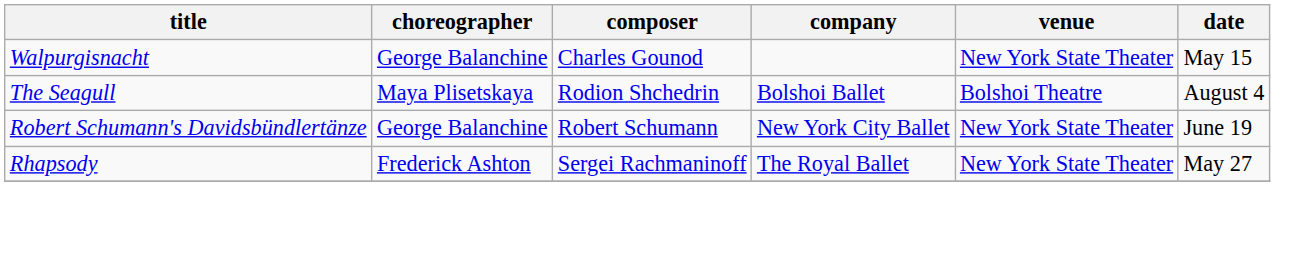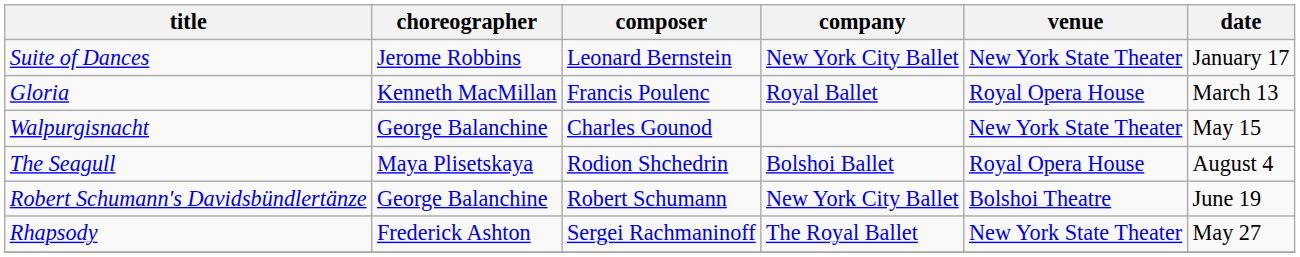 <table class="wikitable sortable">
 <tr>
 <th>title</th>
 <th>choreographer</th>
 <th>composer</th>
 <th>company</th>
 <th>venue</th>
 <th>date</th>
+</tr>
+<tr>
+<td><em><a href='#'>Suite of Dances</a></em></td>
+<td><a href='#'>Jerome Robbins</a></td>
+<td><a href='#'>Leonard Bernstein</a></td>
+<td><a href='#'>New York City Ballet</a></td>
+<td><a href='#'>New York State Theater</a></td>
+<td>January 17</td>
+</tr>
+<tr>
+<td><em><a href='#'>Gloria</a></em></td>
+<td><a href='#'>Kenneth MacMillan</a></td>
+<td><a href='#'>Francis Poulenc</a></td>
+<td><a href='#'>Royal Ballet</a></td>
+<td><a href='#'>Royal Opera House</a></td>
+<td>March 13</td>
 </tr>
 <tr>
 <td><em><a href='#'>Walpurgisnacht</a></em></td>
 <td><a href='#'>George Balanchine</a></td>
 <td><a href='#'>Charles Gounod</a></td>
 <td></td>
 <td><a href='#'>New York State Theater</a></td>
 <td>May 15</td>
 </tr>
 <tr>
 <td><em><a href='#'>The Seagull</a></em></td>
 <td><a href='#'>Maya Plisetskaya</a></td>
 <td><a href='#'>Rodion Shchedrin</a></td>
 <td><a href='#'>Bolshoi Ballet</a></td>
-<td><a href='#'>Bolshoi Theatre</a></td>
+<td><a href='#'>Royal Opera House</a></td>
 <td>August 4</td>
 </tr>
 <tr>
 <td><em><a href='#'>Robert Schumann's Davidsbündlertänze</a></em></td>
 <td><a href='#'>George Balanchine</a></td>
 <td><a href='#'>Robert Schumann</a></td>
 <td><a href='#'>New York City Ballet</a></td>
-<td><a href='#'>New York State Theater</a></td>
+<td><a href='#'>Bolshoi Theatre</a></td>
 <td>June 19</td>
 </tr>
 <tr>
 <td><em><a href='#'>Rhapsody</a></em></td>
 <td><a href='#'>Frederick Ashton</a></td>
 <td><a href='#'>Sergei Rachmaninoff</a></td>
 <td><a href='#'>The Royal Ballet</a></td>
 <td><a href='#'>New York State Theater</a></td>
 <td>May 27</td>
 </tr>
 <tr>
 </tr>
 </table>
